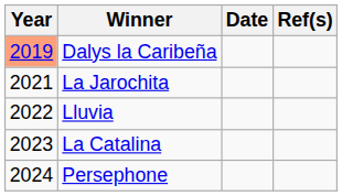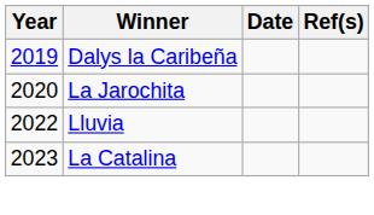 <table class="wikitable sortable">
 <tr>
 <th>Year</th>
 <th>Winner</th>
 <th>Date</th>
 <th>Ref(s)</th>
 </tr>
 <tr>
-<td style="background: lightsalmon;"><a href='#'>2019</a></td>
+<td><a href='#'>2019</a></td>
 <td><a href='#'>Dalys la Caribeña</a></td>
 <td></td>
 <td></td>
 </tr>
 <tr>
-<td>2021</td>
+<td>2020</td>
 <td><a href='#'>La Jarochita</a></td>
 <td></td>
 <td></td>
 </tr>
 <tr>
 <td>2022</td>
 <td><a href='#'>Lluvia</a></td>
 <td></td>
 </tr>
 <tr>
 <td>2023</td>
 <td><a href='#'>La Catalina</a></td>
 <td></td>
 <td></td>
 </tr>
-<tr>
-<td>2024</td>
-<td><a href='#'>Persephone</a></td>
-<td></td>
-<td></td>
-</tr>
 </table>
